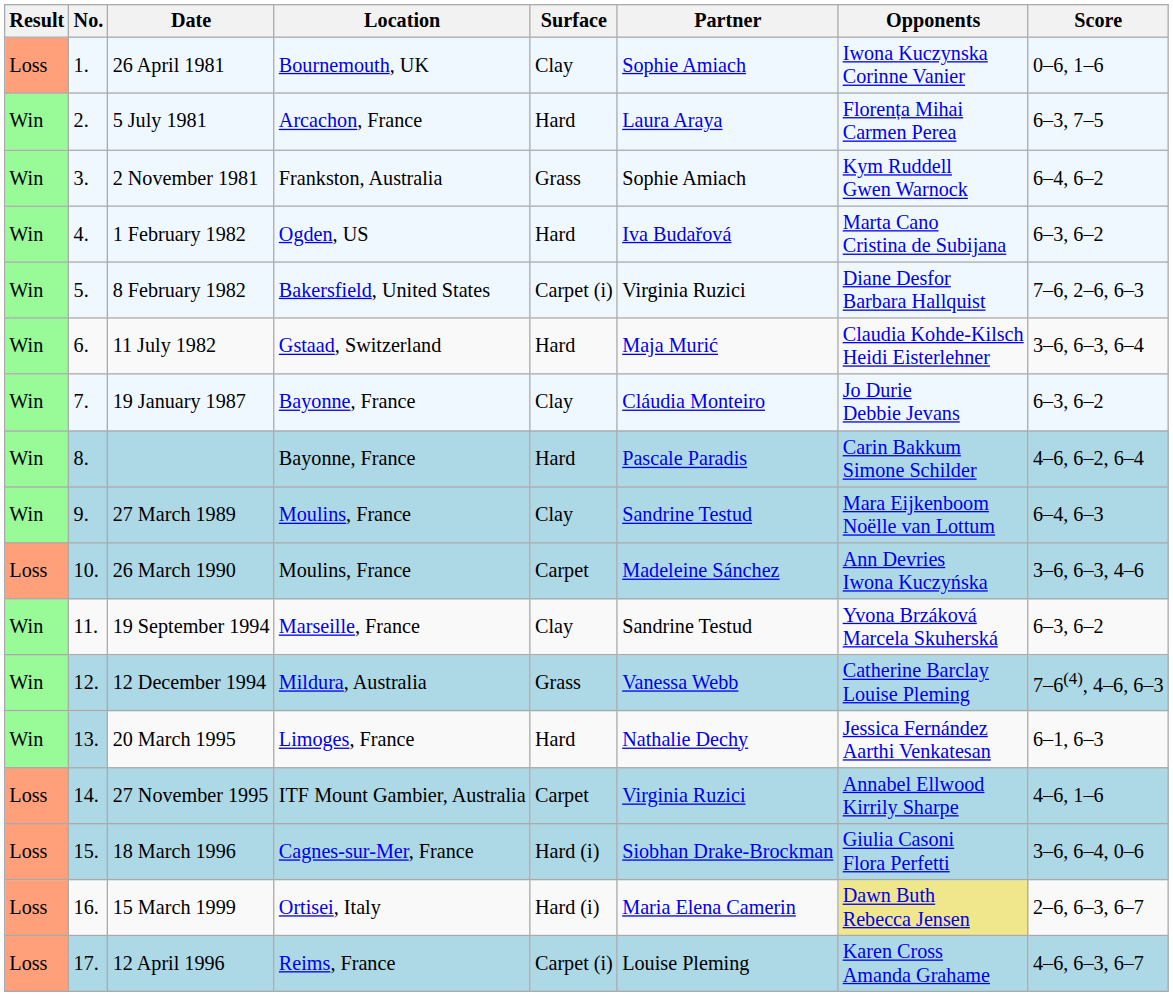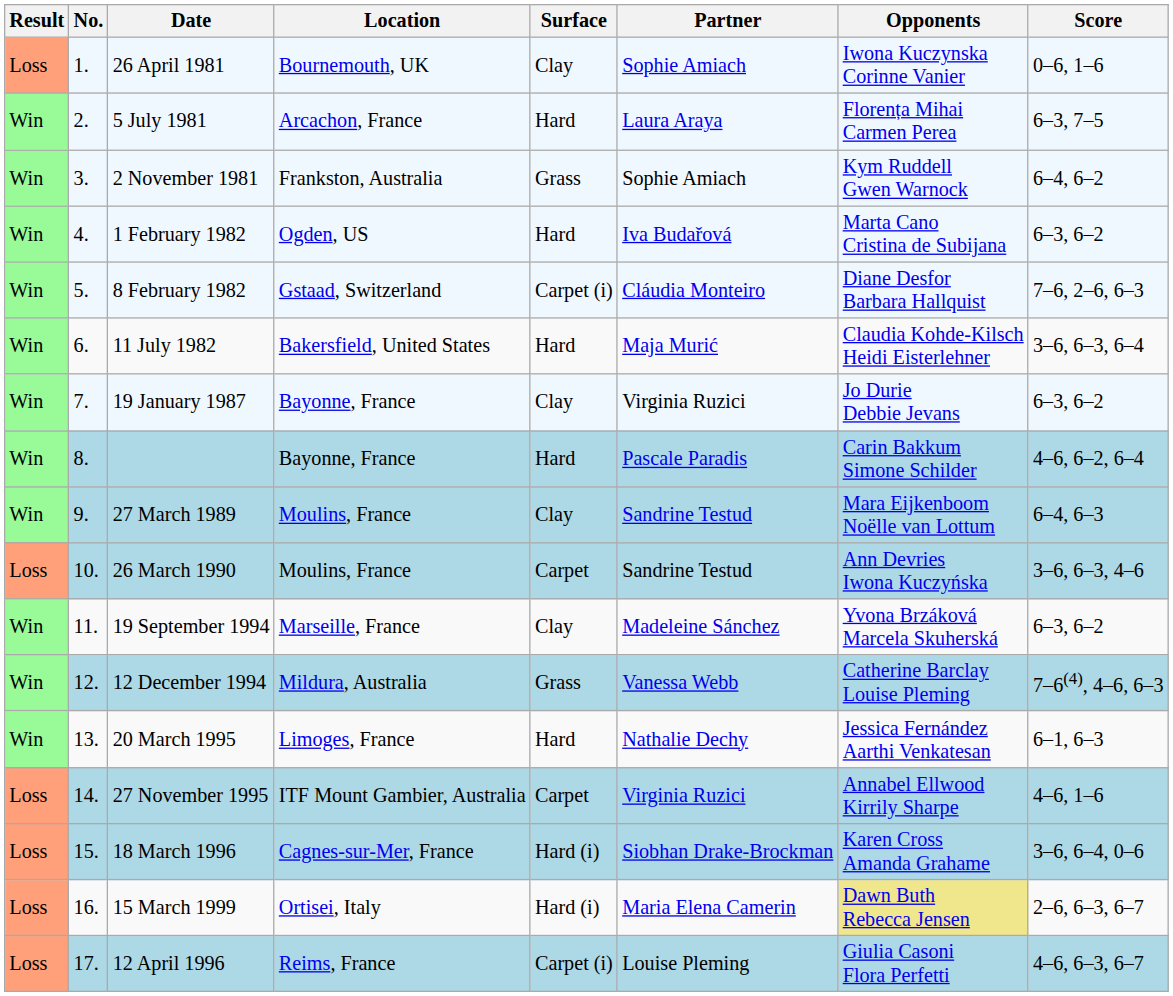 <table class="sortable wikitable" style="font-size:97%">
 <tr>
 <th>Result</th>
 <th>No.</th>
 <th>Date</th>
 <th>Location</th>
 <th>Surface</th>
 <th>Partner</th>
 <th>Opponents</th>
 <th class="unsortable">Score</th>
 </tr>
 <tr style="background:#f0f8ff;">
 <td style="background:#ffa07a;">Loss</td>
 <td>1.</td>
 <td>26 April 1981</td>
 <td><a href='#'>Bournemouth</a>, UK</td>
 <td>Clay</td>
 <td> <a href='#'>Sophie Amiach</a></td>
 <td> <a href='#'>Iwona Kuczynska</a> <br>  <a href='#'>Corinne Vanier</a></td>
 <td>0–6, 1–6</td>
 </tr>
 <tr style="background:#f0f8ff;">
 <td style="background:#98fb98;">Win</td>
 <td>2.</td>
 <td>5 July 1981</td>
 <td><a href='#'>Arcachon</a>, France</td>
 <td>Hard</td>
 <td> <a href='#'>Laura Araya</a></td>
 <td> <a href='#'>Florența Mihai</a> <br>  <a href='#'>Carmen Perea</a></td>
 <td>6–3, 7–5</td>
 </tr>
 <tr style="background:#f0f8ff;">
 <td style="background:#98fb98;">Win</td>
 <td>3.</td>
 <td>2 November 1981</td>
 <td>Frankston, Australia</td>
 <td>Grass</td>
 <td> Sophie Amiach</td>
 <td> <a href='#'>Kym Ruddell</a> <br>  <a href='#'>Gwen Warnock</a></td>
 <td>6–4, 6–2</td>
 </tr>
 <tr style="background:#f0f8ff;">
 <td style="background:#98fb98;">Win</td>
 <td>4.</td>
 <td>1 February 1982</td>
 <td><a href='#'>Ogden</a>, US</td>
 <td>Hard</td>
 <td> <a href='#'>Iva Budařová</a></td>
 <td> <a href='#'>Marta Cano</a> <br>  <a href='#'>Cristina de Subijana</a></td>
 <td>6–3, 6–2</td>
 </tr>
 <tr style="background:#f0f8ff;">
 <td style="background:#98fb98;">Win</td>
 <td>5.</td>
 <td>8 February 1982</td>
-<td><a href='#'>Bakersfield</a>, United States</td>
+<td><a href='#'>Gstaad</a>, Switzerland</td>
 <td>Carpet (i)</td>
-<td> Virginia Ruzici</td>
+<td> <a href='#'>Cláudia Monteiro</a></td>
 <td> <a href='#'>Diane Desfor</a> <br>  <a href='#'>Barbara Hallquist</a></td>
 <td>7–6, 2–6, 6–3</td>
 </tr>
 <tr>
 <td style="background:#98fb98;">Win</td>
 <td>6.</td>
 <td>11 July 1982</td>
-<td><a href='#'>Gstaad</a>, Switzerland</td>
+<td><a href='#'>Bakersfield</a>, United States</td>
 <td>Hard</td>
 <td> <a href='#'>Maja Murić</a></td>
 <td> <a href='#'>Claudia Kohde-Kilsch</a> <br>  <a href='#'>Heidi Eisterlehner</a></td>
 <td>3–6, 6–3, 6–4</td>
 </tr>
 <tr style="background:#f0f8ff;">
 <td style="background:#98fb98;">Win</td>
 <td>7.</td>
 <td>19 January 1987</td>
 <td><a href='#'>Bayonne</a>, France</td>
 <td>Clay</td>
-<td> <a href='#'>Cláudia Monteiro</a></td>
+<td> Virginia Ruzici</td>
 <td> <a href='#'>Jo Durie</a> <br>  <a href='#'>Debbie Jevans</a></td>
 <td>6–3, 6–2</td>
 </tr>
 <tr style="background:lightblue;">
 <td style="background:#98fb98;">Win</td>
 <td>8.</td>
 <td></td>
 <td>Bayonne, France</td>
 <td>Hard</td>
 <td> <a href='#'>Pascale Paradis</a></td>
 <td> <a href='#'>Carin Bakkum</a> <br>  <a href='#'>Simone Schilder</a></td>
 <td>4–6, 6–2, 6–4</td>
 </tr>
 <tr style="background:lightblue;">
 <td style="background:#98fb98;">Win</td>
 <td>9.</td>
 <td>27 March 1989</td>
 <td><a href='#'>Moulins</a>, France</td>
 <td>Clay</td>
 <td> <a href='#'>Sandrine Testud</a></td>
 <td> <a href='#'>Mara Eijkenboom</a> <br>  <a href='#'>Noëlle van Lottum</a></td>
 <td>6–4, 6–3</td>
 </tr>
 <tr style="background:lightblue;">
 <td style="background:#ffa07a;">Loss</td>
 <td>10.</td>
 <td>26 March 1990</td>
 <td>Moulins, France</td>
 <td>Carpet</td>
-<td> <a href='#'>Madeleine Sánchez</a></td>
+<td> Sandrine Testud</td>
 <td> <a href='#'>Ann Devries</a> <br>  <a href='#'>Iwona Kuczyńska</a></td>
 <td>3–6, 6–3, 4–6</td>
 </tr>
 <tr>
 <td style="background:#98fb98;">Win</td>
 <td>11.</td>
 <td>19 September 1994</td>
 <td><a href='#'>Marseille</a>, France</td>
 <td>Clay</td>
-<td> Sandrine Testud</td>
+<td> <a href='#'>Madeleine Sánchez</a></td>
 <td> <a href='#'>Yvona Brzáková</a> <br>  <a href='#'>Marcela Skuherská</a></td>
 <td>6–3, 6–2</td>
 </tr>
 <tr style="background:lightblue;">
 <td style="background:#98fb98;">Win</td>
 <td>12.</td>
 <td>12 December 1994</td>
 <td><a href='#'>Mildura</a>, Australia</td>
 <td>Grass</td>
 <td> <a href='#'>Vanessa Webb</a></td>
 <td> <a href='#'>Catherine Barclay</a> <br>  <a href='#'>Louise Pleming</a></td>
 <td>7–6<sup>(4)</sup>, 4–6, 6–3</td>
 </tr>
 <tr>
 <td style="background:#98fb98;">Win</td>
-<td style="background: lightblue;">13.</td>
+<td>13.</td>
 <td>20 March 1995</td>
 <td><a href='#'>Limoges</a>, France</td>
 <td>Hard</td>
 <td> <a href='#'>Nathalie Dechy</a></td>
 <td> <a href='#'>Jessica Fernández</a> <br>  <a href='#'>Aarthi Venkatesan</a></td>
 <td>6–1, 6–3</td>
 </tr>
 <tr style="background:lightblue;">
 <td style="background:#ffa07a;">Loss</td>
 <td>14.</td>
 <td>27 November 1995</td>
 <td>ITF Mount Gambier, Australia</td>
 <td>Carpet</td>
 <td> <a href='#'>Virginia Ruzici</a></td>
 <td> <a href='#'>Annabel Ellwood</a> <br>  <a href='#'>Kirrily Sharpe</a></td>
 <td>4–6, 1–6</td>
 </tr>
 <tr style="background:lightblue;">
 <td style="background:#ffa07a;">Loss</td>
 <td>15.</td>
 <td>18 March 1996</td>
 <td><a href='#'>Cagnes-sur-Mer</a>, France</td>
 <td>Hard (i)</td>
 <td> <a href='#'>Siobhan Drake-Brockman</a></td>
-<td> <a href='#'>Giulia Casoni</a> <br>  <a href='#'>Flora Perfetti</a></td>
+<td> <a href='#'>Karen Cross</a> <br>  <a href='#'>Amanda Grahame</a></td>
 <td>3–6, 6–4, 0–6</td>
 </tr>
 <tr>
 <td style="background:#ffa07a;">Loss</td>
 <td>16.</td>
 <td>15 March 1999</td>
 <td><a href='#'>Ortisei</a>, Italy</td>
 <td>Hard (i)</td>
 <td> <a href='#'>Maria Elena Camerin</a></td>
 <td style="background: khaki;"> <a href='#'>Dawn Buth</a> <br>  <a href='#'>Rebecca Jensen</a></td>
 <td>2–6, 6–3, 6–7</td>
 </tr>
 <tr style="background:lightblue;">
 <td style="background:#ffa07a;">Loss</td>
 <td>17.</td>
 <td>12 April 1996</td>
 <td><a href='#'>Reims</a>, France</td>
 <td>Carpet (i)</td>
 <td> Louise Pleming</td>
-<td> <a href='#'>Karen Cross</a> <br>  <a href='#'>Amanda Grahame</a></td>
+<td> <a href='#'>Giulia Casoni</a> <br>  <a href='#'>Flora Perfetti</a></td>
 <td>4–6, 6–3, 6–7</td>
 </tr>
 </table>
